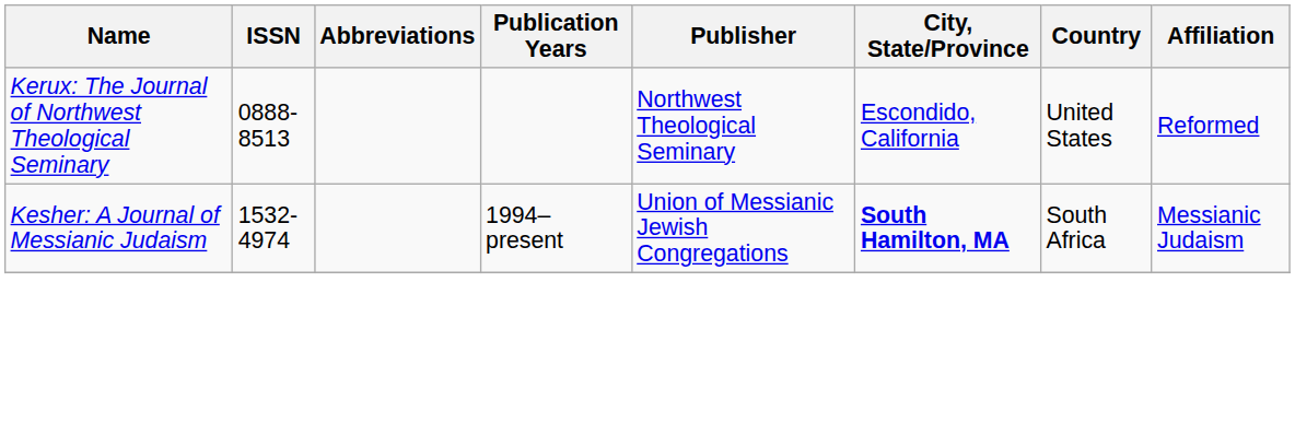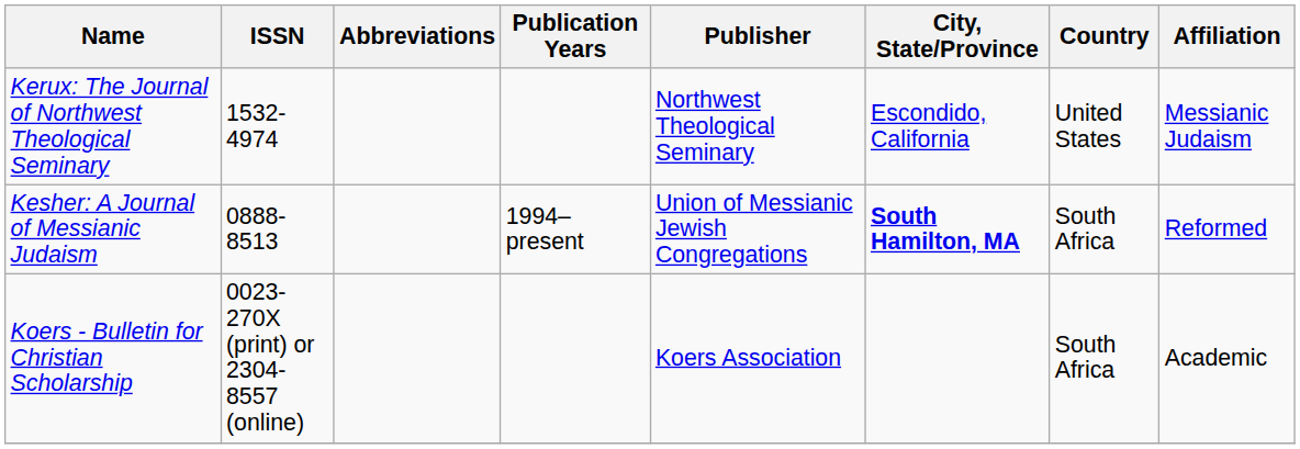 <table class="wikitable sortable" style="width: 100%;">
 <tr>
 <th>Name</th>
 <th>ISSN</th>
 <th>Abbreviations</th>
 <th>Publication Years</th>
 <th>Publisher</th>
 <th>City, State/Province</th>
 <th>Country</th>
 <th>Affiliation</th>
 </tr>
 <tr>
 <td><em><a href='#'>Kerux: The Journal of Northwest Theological Seminary</a></em></td>
-<td>0888-8513</td>
+<td>1532-4974</td>
 <td></td>
 <td></td>
 <td><a href='#'>Northwest Theological Seminary</a></td>
 <td><a href='#'>Escondido, California</a></td>
 <td>United States</td>
-<td><a href='#'>Reformed</a></td>
+<td><a href='#'>Messianic Judaism</a></td>
 </tr>
 <tr>
 <td><em><a href='#'>Kesher: A Journal of Messianic Judaism</a></em></td>
-<td>1532-4974</td>
+<td>0888-8513</td>
 <td></td>
 <td>1994–present</td>
 <td><a href='#'>Union of Messianic Jewish Congregations</a></td>
 <td><strong><a href='#'>South Hamilton, MA</a></strong></td>
 <td>South Africa</td>
-<td><a href='#'>Messianic Judaism</a></td>
+<td><a href='#'>Reformed</a></td>
+</tr>
+<tr>
+<td><em><a href='#'>Koers - Bulletin for Christian Scholarship</a></em></td>
+<td>0023-270X (print) or<br>2304-8557 (online)</td>
+<td></td>
+<td></td>
+<td><a href='#'>Koers Association</a></td>
+<td></td>
+<td>South Africa</td>
+<td>Academic</td>
 </tr>
 <tr>
 </tr>
 </table>
